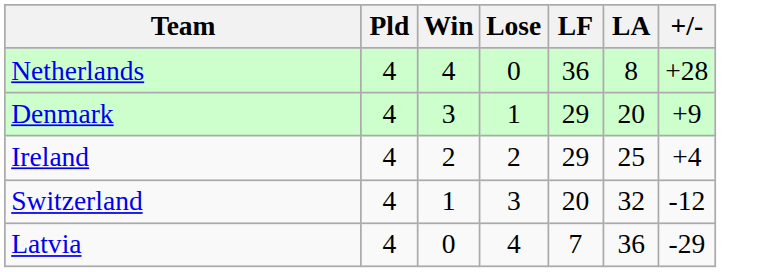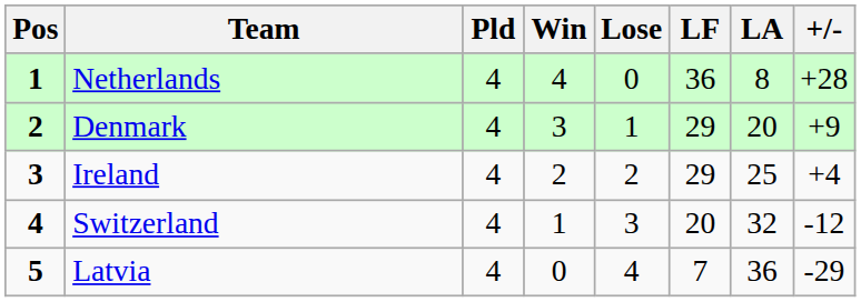 <table class="wikitable" style="font-size: 100%">
 <tr>
+<th width=20>Pos</th>
 <th width=200>Team</th>
 <th width=25>Pld</th>
 <th width=25>Win</th>
 <th width=25>Lose</th>
 <th width=25>LF</th>
 <th width=25>LA</th>
 <th width=25>+/-</th>
 </tr>
 <tr align=center style="background: #ccffcc;">
+<td><strong>1</strong></td>
 <td align="left"> <a href='#'>Netherlands</a></td>
 <td>4</td>
 <td>4</td>
 <td>0</td>
 <td>36</td>
 <td>8</td>
 <td>+28</td>
 </tr>
 <tr align=center style="background: #ccffcc;">
+<td><strong>2</strong></td>
 <td align="left"> <a href='#'>Denmark</a></td>
 <td>4</td>
 <td>3</td>
 <td>1</td>
 <td>29</td>
 <td>20</td>
 <td>+9</td>
 </tr>
 <tr align=center>
+<td><strong>3</strong></td>
 <td align="left"> <a href='#'>Ireland</a></td>
 <td>4</td>
 <td>2</td>
 <td>2</td>
 <td>29</td>
 <td>25</td>
 <td>+4</td>
 </tr>
 <tr align=center>
+<td><strong>4</strong></td>
 <td align="left"> <a href='#'>Switzerland</a></td>
 <td>4</td>
 <td>1</td>
 <td>3</td>
 <td>20</td>
 <td>32</td>
 <td>-12</td>
 </tr>
 <tr align=center>
+<td><strong>5</strong></td>
 <td align="left"> <a href='#'>Latvia</a></td>
 <td>4</td>
 <td>0</td>
 <td>4</td>
 <td>7</td>
 <td>36</td>
 <td>-29</td>
 </tr>
 </table>
